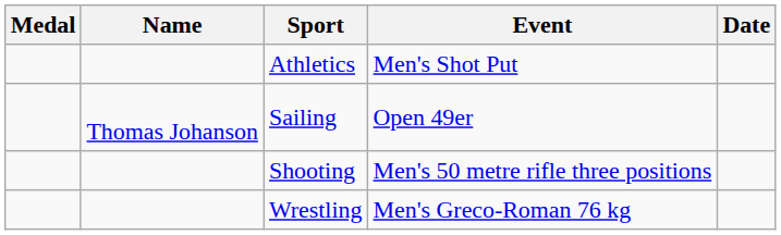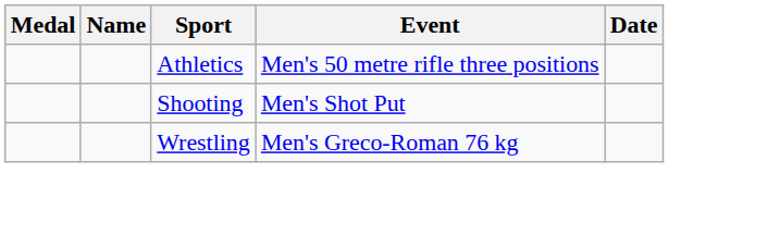 <table class="wikitable sortable" style="font-size:95%">
 <tr>
 <th>Medal</th>
 <th>Name</th>
 <th>Sport</th>
 <th>Event</th>
 <th>Date</th>
 </tr>
 <tr>
 <td></td>
 <td></td>
 <td><a href='#'>Athletics</a></td>
-<td><a href='#'>Men's Shot Put</a></td>
-<td></td>
-</tr>
-<tr>
-<td></td>
-<td><br><a href='#'>Thomas Johanson</a></td>
-<td><a href='#'>Sailing</a></td>
-<td><a href='#'>Open 49er</a></td>
+<td><a href='#'>Men's 50 metre rifle three positions</a></td>
 <td></td>
 </tr>
 <tr>
 <td></td>
 <td></td>
 <td><a href='#'>Shooting</a></td>
-<td><a href='#'>Men's 50 metre rifle three positions</a></td>
+<td><a href='#'>Men's Shot Put</a></td>
 <td></td>
 </tr>
 <tr>
 <td></td>
 <td></td>
 <td><a href='#'>Wrestling</a></td>
 <td><a href='#'>Men's Greco-Roman 76 kg</a></td>
 <td></td>
 </tr>
 </table>
